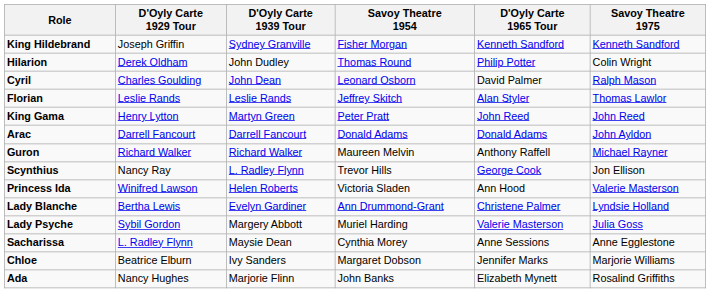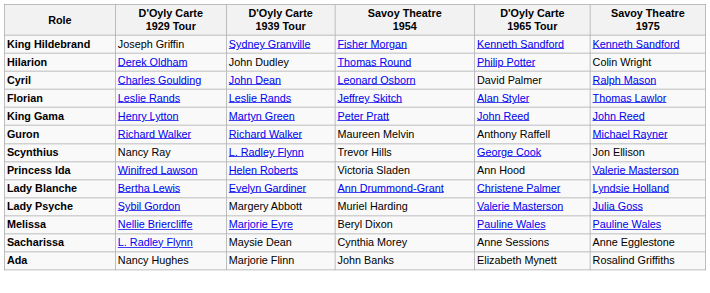 <table class="wikitable" style="width: 65em; font-size: 90%; line-height: 1.2">
 <tr>
 <th>Role</th>
 <th>D'Oyly Carte<br>1929 Tour</th>
 <th>D'Oyly Carte<br>1939 Tour</th>
 <th>Savoy Theatre<br>1954</th>
 <th>D'Oyly Carte<br>1965 Tour</th>
 <th>Savoy Theatre<br>1975</th>
 </tr>
 <tr>
 <td><strong>King Hildebrand</strong></td>
 <td>Joseph Griffin</td>
 <td><a href='#'>Sydney Granville</a></td>
 <td><a href='#'>Fisher Morgan</a></td>
 <td><a href='#'>Kenneth Sandford</a></td>
 <td><a href='#'>Kenneth Sandford</a></td>
 </tr>
 <tr>
 <td><strong>Hilarion</strong></td>
 <td><a href='#'>Derek Oldham</a></td>
 <td>John Dudley</td>
 <td><a href='#'>Thomas Round</a></td>
 <td><a href='#'>Philip Potter</a></td>
 <td>Colin Wright</td>
 </tr>
 <tr>
 <td><strong>Cyril</strong></td>
 <td><a href='#'>Charles Goulding</a></td>
 <td><a href='#'>John Dean</a></td>
 <td><a href='#'>Leonard Osborn</a></td>
 <td>David Palmer</td>
 <td><a href='#'>Ralph Mason</a></td>
 </tr>
 <tr>
 <td><strong>Florian</strong></td>
 <td><a href='#'>Leslie Rands</a></td>
 <td><a href='#'>Leslie Rands</a></td>
 <td><a href='#'>Jeffrey Skitch</a></td>
 <td><a href='#'>Alan Styler</a></td>
 <td><a href='#'>Thomas Lawlor</a></td>
 </tr>
 <tr>
 <td><strong>King Gama</strong></td>
 <td><a href='#'>Henry Lytton</a></td>
 <td><a href='#'>Martyn Green</a></td>
 <td><a href='#'>Peter Pratt</a></td>
 <td><a href='#'>John Reed</a></td>
 <td><a href='#'>John Reed</a></td>
 </tr>
 <tr>
-<td><strong>Arac</strong></td>
-<td><a href='#'>Darrell Fancourt</a></td>
-<td><a href='#'>Darrell Fancourt</a></td>
-<td><a href='#'>Donald Adams</a></td>
-<td><a href='#'>Donald Adams</a></td>
-<td><a href='#'>John Ayldon</a></td>
-</tr>
-<tr>
 <td><strong>Guron</strong></td>
 <td><a href='#'>Richard Walker</a></td>
 <td><a href='#'>Richard Walker</a></td>
 <td>Maureen Melvin</td>
 <td>Anthony Raffell</td>
 <td><a href='#'>Michael Rayner</a></td>
 </tr>
 <tr>
 <td><strong>Scynthius</strong></td>
 <td>Nancy Ray</td>
 <td><a href='#'>L. Radley Flynn</a></td>
 <td>Trevor Hills</td>
 <td><a href='#'>George Cook</a></td>
 <td>Jon Ellison</td>
 </tr>
 <tr>
 <td><strong>Princess Ida</strong></td>
 <td><a href='#'>Winifred Lawson</a></td>
 <td><a href='#'>Helen Roberts</a></td>
 <td>Victoria Sladen</td>
 <td>Ann Hood</td>
 <td><a href='#'>Valerie Masterson</a></td>
 </tr>
 <tr>
 <td><strong>Lady Blanche</strong></td>
 <td><a href='#'>Bertha Lewis</a></td>
 <td><a href='#'>Evelyn Gardiner</a></td>
 <td><a href='#'>Ann Drummond-Grant</a></td>
 <td><a href='#'>Christene Palmer</a></td>
 <td><a href='#'>Lyndsie Holland</a></td>
 </tr>
 <tr>
 <td><strong>Lady Psyche</strong></td>
 <td><a href='#'>Sybil Gordon</a></td>
 <td>Margery Abbott</td>
 <td>Muriel Harding</td>
 <td><a href='#'>Valerie Masterson</a></td>
 <td><a href='#'>Julia Goss</a></td>
 </tr>
 <tr>
+<td><strong>Melissa</strong></td>
+<td><a href='#'>Nellie Briercliffe</a></td>
+<td><a href='#'>Marjorie Eyre</a></td>
+<td>Beryl Dixon</td>
+<td><a href='#'>Pauline Wales</a></td>
+<td><a href='#'>Pauline Wales</a></td>
+</tr>
+<tr>
 <td><strong>Sacharissa</strong></td>
 <td><a href='#'>L. Radley Flynn</a></td>
 <td>Maysie Dean</td>
 <td>Cynthia Morey</td>
 <td>Anne Sessions</td>
 <td>Anne Egglestone</td>
-</tr>
-<tr>
-<td><strong>Chloe</strong></td>
-<td>Beatrice Elburn</td>
-<td>Ivy Sanders</td>
-<td>Margaret Dobson</td>
-<td>Jennifer Marks</td>
-<td>Marjorie Williams</td>
 </tr>
 <tr>
 <td><strong>Ada</strong></td>
 <td>Nancy Hughes</td>
 <td>Marjorie Flinn</td>
 <td>John Banks</td>
 <td>Elizabeth Mynett</td>
 <td>Rosalind Griffiths</td>
 </tr>
 </table>
